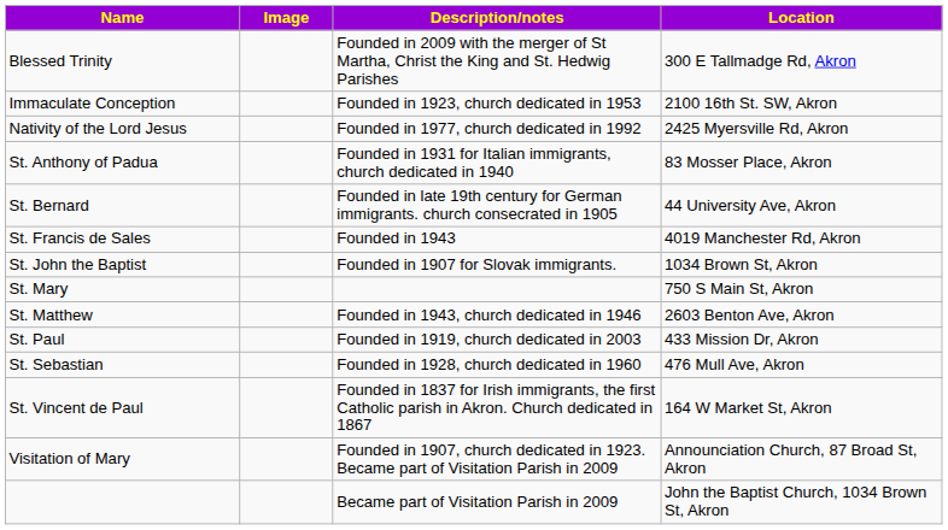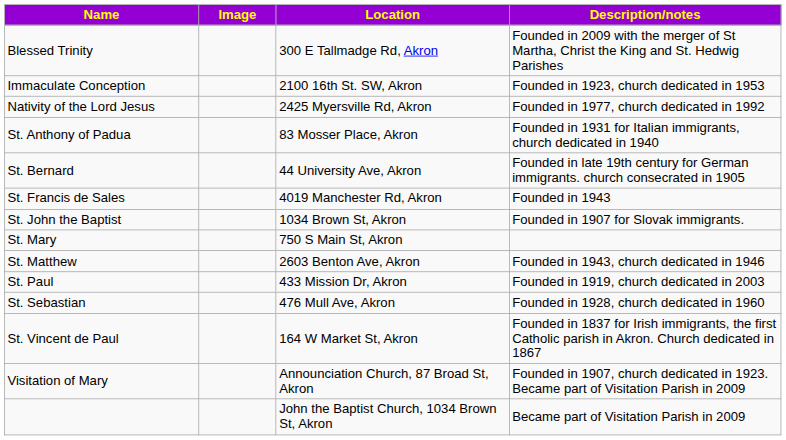 <table class="wikitable sortable" style="width:75%">
 <tr>
 <th style="background:darkviolet; color:yellow;" width="25%"><strong>Name</strong></th>
 <th style="background:darkviolet; color:yellow;" width="10%"><strong>Image</strong></th>
+<th style="background:darkviolet; color:yellow;" width="30%"><strong>Location</strong></th>
 <th style="background:darkviolet; color:yellow;" width="35%"><strong>Description/notes</strong></th>
-<th style="background:darkviolet; color:yellow;" width="30%"><strong>Location</strong></th>
 </tr>
 <tr>
 <td>Blessed Trinity</td>
 <td></td>
+<td>300 E Tallmadge Rd, <a href='#'>Akron</a></td>
 <td>Founded in 2009 with the merger of St Martha, Christ the King and St. Hedwig Parishes</td>
-<td>300 E Tallmadge Rd, <a href='#'>Akron</a></td>
 </tr>
 <tr>
 <td>Immaculate Conception</td>
 <td></td>
+<td>2100 16th St. SW, Akron</td>
 <td>Founded in 1923, church dedicated in 1953</td>
-<td>2100 16th St. SW, Akron</td>
 </tr>
 <tr>
 <td>Nativity of the Lord Jesus</td>
 <td></td>
+<td>2425 Myersville Rd, Akron</td>
 <td>Founded in 1977, church dedicated in 1992</td>
-<td>2425 Myersville Rd, Akron</td>
 </tr>
 <tr>
 <td>St. Anthony of Padua</td>
 <td></td>
+<td>83 Mosser Place, Akron</td>
 <td>Founded in 1931 for Italian immigrants, church dedicated in 1940</td>
-<td>83 Mosser Place, Akron</td>
 </tr>
 <tr>
 <td>St. Bernard</td>
 <td></td>
+<td>44 University Ave, Akron</td>
 <td>Founded in late 19th century for German immigrants. church consecrated in 1905</td>
-<td>44 University Ave, Akron</td>
 </tr>
 <tr>
 <td>St. Francis de Sales</td>
 <td></td>
+<td>4019 Manchester Rd, Akron</td>
 <td>Founded in 1943</td>
-<td>4019 Manchester Rd, Akron</td>
 </tr>
 <tr>
 <td>St. John the Baptist</td>
 <td></td>
+<td>1034 Brown St, Akron</td>
 <td>Founded in 1907 for Slovak immigrants.</td>
-<td>1034 Brown St, Akron</td>
 </tr>
 <tr>
 <td>St. Mary</td>
 <td></td>
+<td>750 S Main St, Akron</td>
 <td></td>
-<td>750 S Main St, Akron</td>
 </tr>
 <tr>
 <td>St. Matthew</td>
 <td></td>
+<td>2603 Benton Ave, Akron</td>
 <td>Founded in 1943, church dedicated in 1946</td>
-<td>2603 Benton Ave, Akron</td>
 </tr>
 <tr>
 <td>St. Paul</td>
 <td></td>
+<td>433 Mission Dr, Akron</td>
 <td>Founded in 1919, church dedicated in 2003</td>
-<td>433 Mission Dr, Akron</td>
 </tr>
 <tr>
 <td>St. Sebastian</td>
 <td></td>
+<td>476 Mull Ave, Akron</td>
 <td>Founded in 1928, church dedicated in 1960</td>
-<td>476 Mull Ave, Akron</td>
 </tr>
 <tr>
 <td>St. Vincent de Paul</td>
 <td></td>
+<td>164 W Market St, Akron</td>
 <td>Founded in 1837 for Irish immigrants, the first Catholic parish in Akron. Church dedicated in 1867</td>
-<td>164 W Market St, Akron</td>
 </tr>
 <tr>
 <td>Visitation of Mary</td>
 <td></td>
+<td>Announciation Church, 87 Broad St, Akron</td>
 <td>Founded in 1907, church dedicated in 1923. Became part of Visitation Parish in 2009</td>
-<td>Announciation Church, 87 Broad St, Akron</td>
 </tr>
 <tr>
 <td></td>
 <td></td>
+<td>John the Baptist Church, 1034 Brown St, Akron</td>
 <td>Became part of Visitation Parish in 2009</td>
-<td>John the Baptist Church, 1034 Brown St, Akron</td>
 </tr>
 </table>
